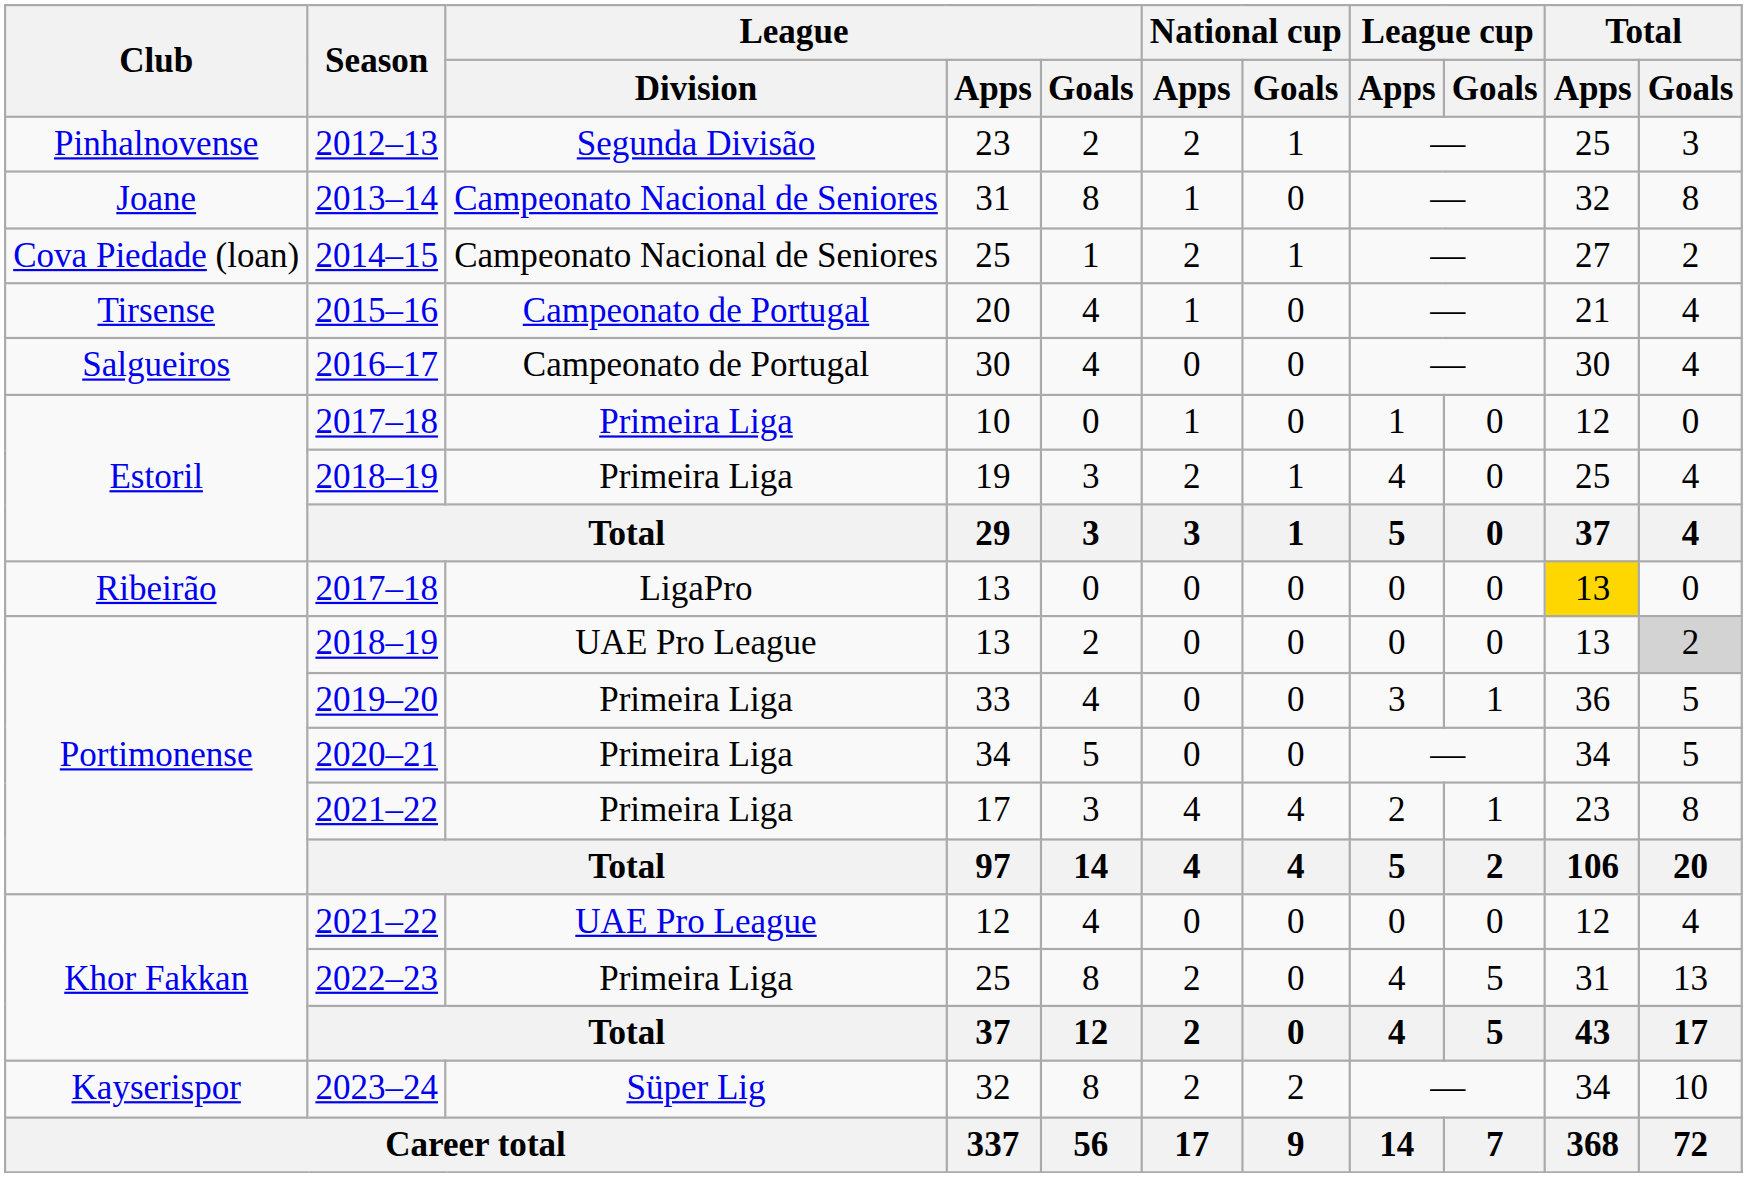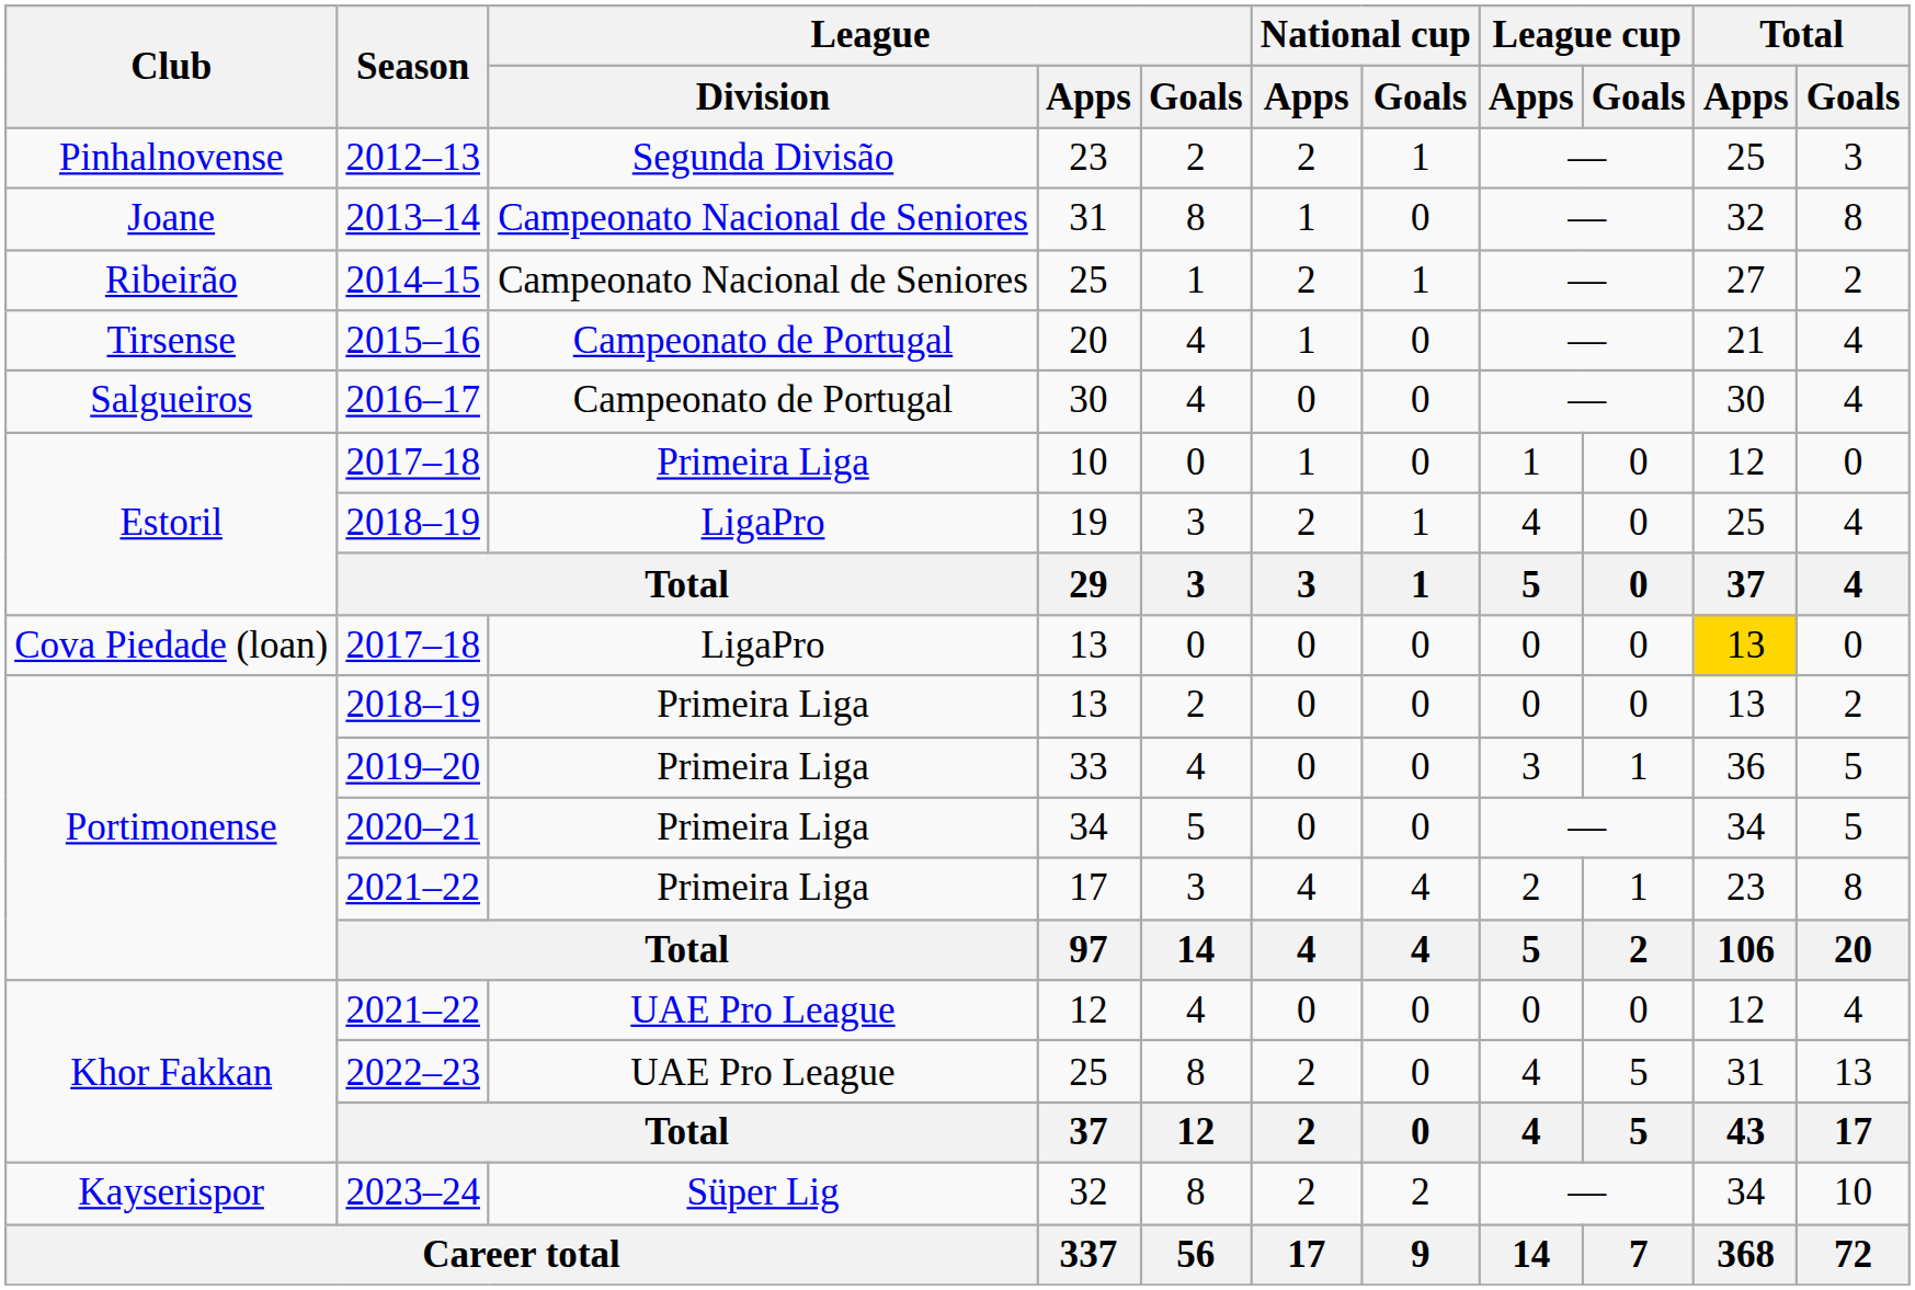 <table class="wikitable" style="text-align: center">
 <tr>
 <th rowspan="2">Club</th>
 <th rowspan="2">Season</th>
 <th colspan="3">League</th>
 <th colspan="2">National cup</th>
 <th colspan="2">League cup</th>
 <th colspan="2">Total</th>
 </tr>
 <tr>
 <th>Division</th>
 <th>Apps</th>
 <th>Goals</th>
 <th>Apps</th>
 <th>Goals</th>
 <th>Apps</th>
 <th>Goals</th>
 <th>Apps</th>
 <th>Goals</th>
 </tr>
 <tr>
 <td><a href='#'>Pinhalnovense</a></td>
 <td><a href='#'>2012–13</a></td>
 <td><a href='#'>Segunda Divisão</a></td>
 <td>23</td>
 <td>2</td>
 <td>2</td>
 <td>1</td>
 <td colspan="2">—</td>
 <td>25</td>
 <td>3</td>
 </tr>
 <tr>
 <td><a href='#'>Joane</a></td>
 <td><a href='#'>2013–14</a></td>
 <td><a href='#'>Campeonato Nacional de Seniores</a></td>
 <td>31</td>
 <td>8</td>
 <td>1</td>
 <td>0</td>
 <td colspan="2">—</td>
 <td>32</td>
 <td>8</td>
 </tr>
 <tr>
-<td><a href='#'>Cova Piedade</a> (loan)</td>
+<td><a href='#'>Ribeirão</a></td>
 <td><a href='#'>2014–15</a></td>
 <td>Campeonato Nacional de Seniores</td>
 <td>25</td>
 <td>1</td>
 <td>2</td>
 <td>1</td>
 <td colspan="2">—</td>
 <td>27</td>
 <td>2</td>
 </tr>
 <tr>
 <td><a href='#'>Tirsense</a></td>
 <td><a href='#'>2015–16</a></td>
 <td><a href='#'>Campeonato de Portugal</a></td>
 <td>20</td>
 <td>4</td>
 <td>1</td>
 <td>0</td>
 <td colspan="2">—</td>
 <td>21</td>
 <td>4</td>
 </tr>
 <tr>
 <td><a href='#'>Salgueiros</a></td>
 <td><a href='#'>2016–17</a></td>
 <td>Campeonato de Portugal</td>
 <td>30</td>
 <td>4</td>
 <td>0</td>
 <td>0</td>
 <td colspan="2">—</td>
 <td>30</td>
 <td>4</td>
 </tr>
 <tr>
 <td rowspan="3"><a href='#'>Estoril</a></td>
 <td><a href='#'>2017–18</a></td>
 <td><a href='#'>Primeira Liga</a></td>
 <td>10</td>
 <td>0</td>
 <td>1</td>
 <td>0</td>
 <td>1</td>
 <td>0</td>
 <td>12</td>
 <td>0</td>
 </tr>
 <tr>
 <td><a href='#'>2018–19</a></td>
-<td>Primeira Liga</td>
+<td><a href='#'>LigaPro</a></td>
 <td>19</td>
 <td>3</td>
 <td>2</td>
 <td>1</td>
 <td>4</td>
 <td>0</td>
 <td>25</td>
 <td>4</td>
 </tr>
 <tr>
 <th colspan="2">Total</th>
 <th>29</th>
 <th>3</th>
 <th>3</th>
 <th>1</th>
 <th>5</th>
 <th>0</th>
 <th>37</th>
 <th>4</th>
 </tr>
 <tr>
-<td><a href='#'>Ribeirão</a></td>
+<td><a href='#'>Cova Piedade</a> (loan)</td>
 <td><a href='#'>2017–18</a></td>
 <td>LigaPro</td>
 <td>13</td>
 <td>0</td>
 <td>0</td>
 <td>0</td>
 <td>0</td>
 <td>0</td>
 <td style="background: gold;">13</td>
 <td>0</td>
 </tr>
 <tr>
 <td rowspan="5"><a href='#'>Portimonense</a></td>
 <td><a href='#'>2018–19</a></td>
-<td>UAE Pro League</td>
+<td>Primeira Liga</td>
 <td>13</td>
 <td>2</td>
 <td>0</td>
 <td>0</td>
 <td>0</td>
 <td>0</td>
 <td>13</td>
-<td style="background: lightgrey;">2</td>
+<td>2</td>
 </tr>
 <tr>
 <td><a href='#'>2019–20</a></td>
 <td>Primeira Liga</td>
 <td>33</td>
 <td>4</td>
 <td>0</td>
 <td>0</td>
 <td>3</td>
 <td>1</td>
 <td>36</td>
 <td>5</td>
 </tr>
 <tr>
 <td><a href='#'>2020–21</a></td>
 <td>Primeira Liga</td>
 <td>34</td>
 <td>5</td>
 <td>0</td>
 <td>0</td>
 <td colspan="2">—</td>
 <td>34</td>
 <td>5</td>
 </tr>
 <tr>
 <td><a href='#'>2021–22</a></td>
 <td>Primeira Liga</td>
 <td>17</td>
 <td>3</td>
 <td>4</td>
 <td>4</td>
 <td>2</td>
 <td>1</td>
 <td>23</td>
 <td>8</td>
 </tr>
 <tr>
 <th colspan="2">Total</th>
 <th>97</th>
 <th>14</th>
 <th>4</th>
 <th>4</th>
 <th>5</th>
 <th>2</th>
 <th>106</th>
 <th>20</th>
 </tr>
 <tr>
 <td rowspan="3"><a href='#'>Khor Fakkan</a></td>
 <td><a href='#'>2021–22</a></td>
 <td><a href='#'>UAE Pro League</a></td>
 <td>12</td>
 <td>4</td>
 <td>0</td>
 <td>0</td>
 <td>0</td>
 <td>0</td>
 <td>12</td>
 <td>4</td>
 </tr>
 <tr>
 <td><a href='#'>2022–23</a></td>
-<td>Primeira Liga</td>
+<td>UAE Pro League</td>
 <td>25</td>
 <td>8</td>
 <td>2</td>
 <td>0</td>
 <td>4</td>
 <td>5</td>
 <td>31</td>
 <td>13</td>
 </tr>
 <tr>
 <th colspan="2">Total</th>
 <th>37</th>
 <th>12</th>
 <th>2</th>
 <th>0</th>
 <th>4</th>
 <th>5</th>
 <th>43</th>
 <th>17</th>
 </tr>
 <tr>
 <td><a href='#'>Kayserispor</a></td>
 <td><a href='#'>2023–24</a></td>
 <td><a href='#'>Süper Lig</a></td>
 <td>32</td>
 <td>8</td>
 <td>2</td>
 <td>2</td>
 <td colspan="2">—</td>
 <td>34</td>
 <td>10</td>
 </tr>
 <tr>
 <th colspan="3">Career total</th>
 <th>337</th>
 <th>56</th>
 <th>17</th>
 <th>9</th>
 <th>14</th>
 <th>7</th>
 <th>368</th>
 <th>72</th>
 </tr>
 </table>
